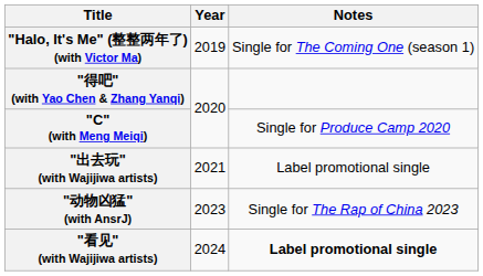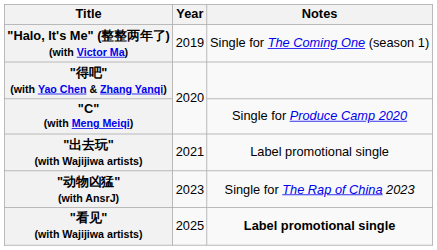 <table class="wikitable plainrowheaders" style="text-align:center;">
 <tr>
 <th scope="col">Title</th>
 <th scope="col">Year</th>
 <th scope="col">Notes</th>
 </tr>
 <tr>
 <th scope="row">"Halo, It's Me" (整整两年了)<br><small>(with <a href='#'>Victor Ma</a>)</small></th>
 <td>2019</td>
 <td>Single for <em><a href='#'>The Coming One</a></em> (season 1)</td>
 </tr>
 <tr>
 <th scope="row">"得吧"<br><small>(with <a href='#'>Yao Chen</a> & <a href='#'>Zhang Yanqi</a>)</small></th>
 <td rowspan="2">2020</td>
 <td></td>
 </tr>
 <tr>
 <th scope="row">"C"<br><small>(with <a href='#'>Meng Meiqi</a>)</small></th>
 <td>Single for <em><a href='#'>Produce Camp 2020</a></em></td>
 </tr>
 <tr>
 <th scope="row">"出去玩"<br><small>(with Wajijiwa artists)</small></th>
 <td>2021</td>
 <td>Label promotional single</td>
 </tr>
 <tr>
 <th scope="row">"动物凶猛"<br><small>(with AnsrJ)</small></th>
 <td>2023</td>
 <td>Single for <em><a href='#'>The Rap of China</a> 2023</em></td>
 </tr>
 <tr>
 <th scope="row">"看见"<br><small>(with Wajijiwa artists)</small></th>
-<td>2024</td>
+<td>2025</td>
 <td><strong>Label promotional single</strong></td>
 </tr>
 </table>
